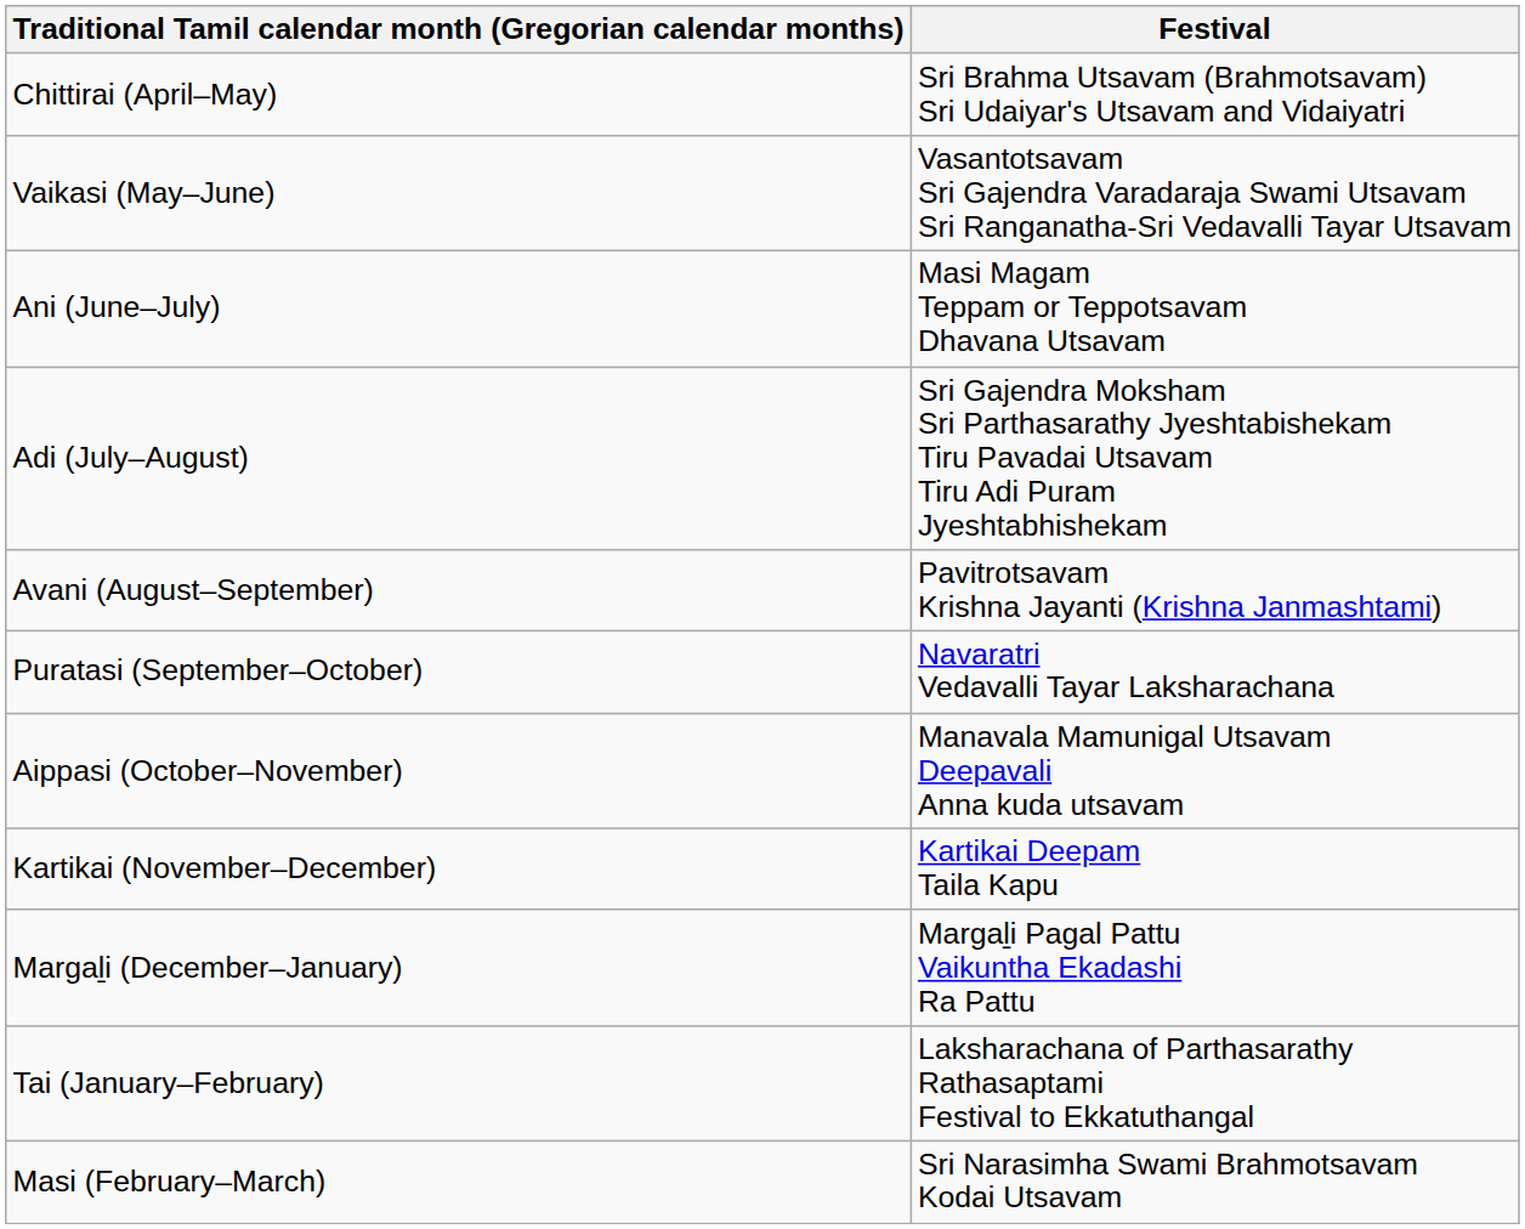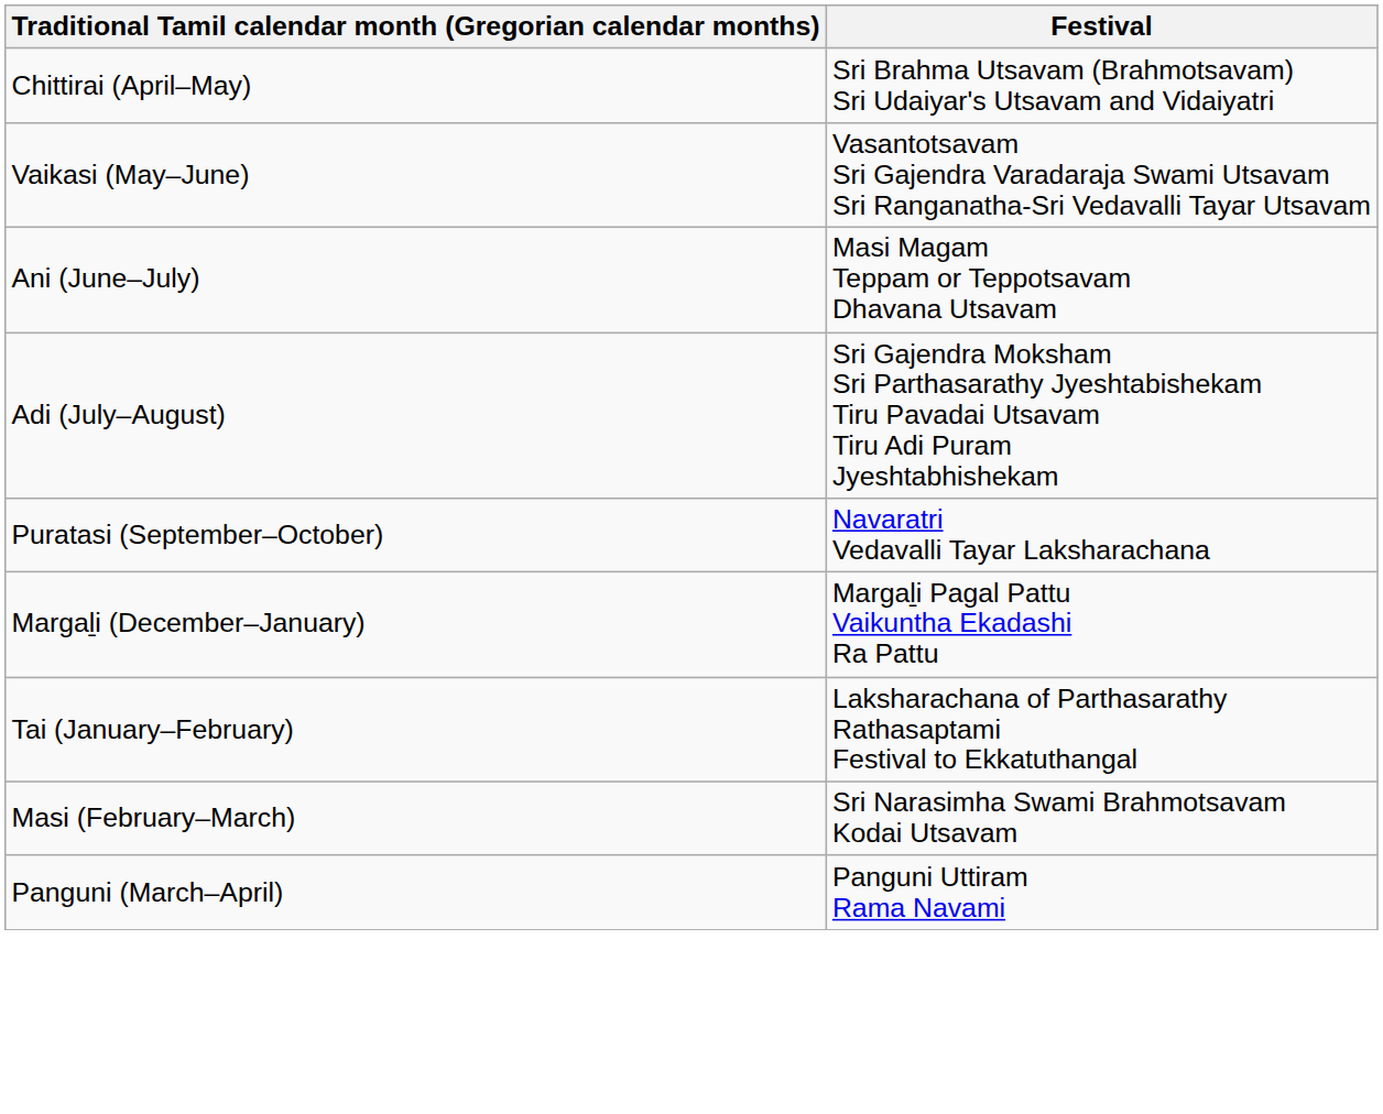 <table class="wikitable sortable">
 <tr>
 <th>Traditional Tamil calendar month (Gregorian calendar months)</th>
 <th>Festival</th>
 </tr>
 <tr>
 <td>Chittirai (April–May)</td>
 <td>Sri Brahma Utsavam (Brahmotsavam)<br>Sri Udaiyar's Utsavam and Vidaiyatri</td>
 </tr>
 <tr>
 <td>Vaikasi (May–June)</td>
 <td>Vasantotsavam<br>Sri Gajendra Varadaraja Swami Utsavam<br>Sri Ranganatha-Sri Vedavalli Tayar Utsavam</td>
 </tr>
 <tr>
 <td>Ani (June–July)</td>
 <td>Masi Magam<br>Teppam or Teppotsavam<br>Dhavana Utsavam</td>
 </tr>
 <tr>
 <td>Adi (July–August)</td>
 <td>Sri Gajendra Moksham<br>Sri Parthasarathy Jyeshtabishekam<br>Tiru Pavadai Utsavam<br>Tiru Adi Puram<br>Jyeshtabhishekam</td>
 </tr>
 <tr>
-<td>Avani (August–September)</td>
-<td>Pavitrotsavam<br>Krishna Jayanti (<a href='#'>Krishna Janmashtami</a>)</td>
-</tr>
-<tr>
 <td>Puratasi (September–October)</td>
 <td><a href='#'>Navaratri</a><br>Vedavalli Tayar Laksharachana</td>
-</tr>
-<tr>
-<td>Aippasi (October–November)</td>
-<td>Manavala Mamunigal Utsavam<br><a href='#'>Deepavali</a><br>Anna kuda utsavam</td>
-</tr>
-<tr>
-<td>Kartikai (November–December)</td>
-<td><a href='#'>Kartikai Deepam</a><br>Taila Kapu</td>
 </tr>
 <tr>
 <td>Margaḻi (December–January)</td>
 <td>Margaḻi Pagal Pattu<br><a href='#'>Vaikuntha Ekadashi</a><br>Ra Pattu</td>
 </tr>
 <tr>
 <td>Tai (January–February)</td>
 <td>Laksharachana of Parthasarathy<br>Rathasaptami<br>Festival to Ekkatuthangal</td>
 </tr>
 <tr>
 <td>Masi (February–March)</td>
 <td>Sri Narasimha Swami Brahmotsavam<br>Kodai Utsavam</td>
 </tr>
+<tr>
+<td>Panguni (March–April)</td>
+<td>Panguni Uttiram<br><a href='#'>Rama Navami</a></td>
+</tr>
 </table>
